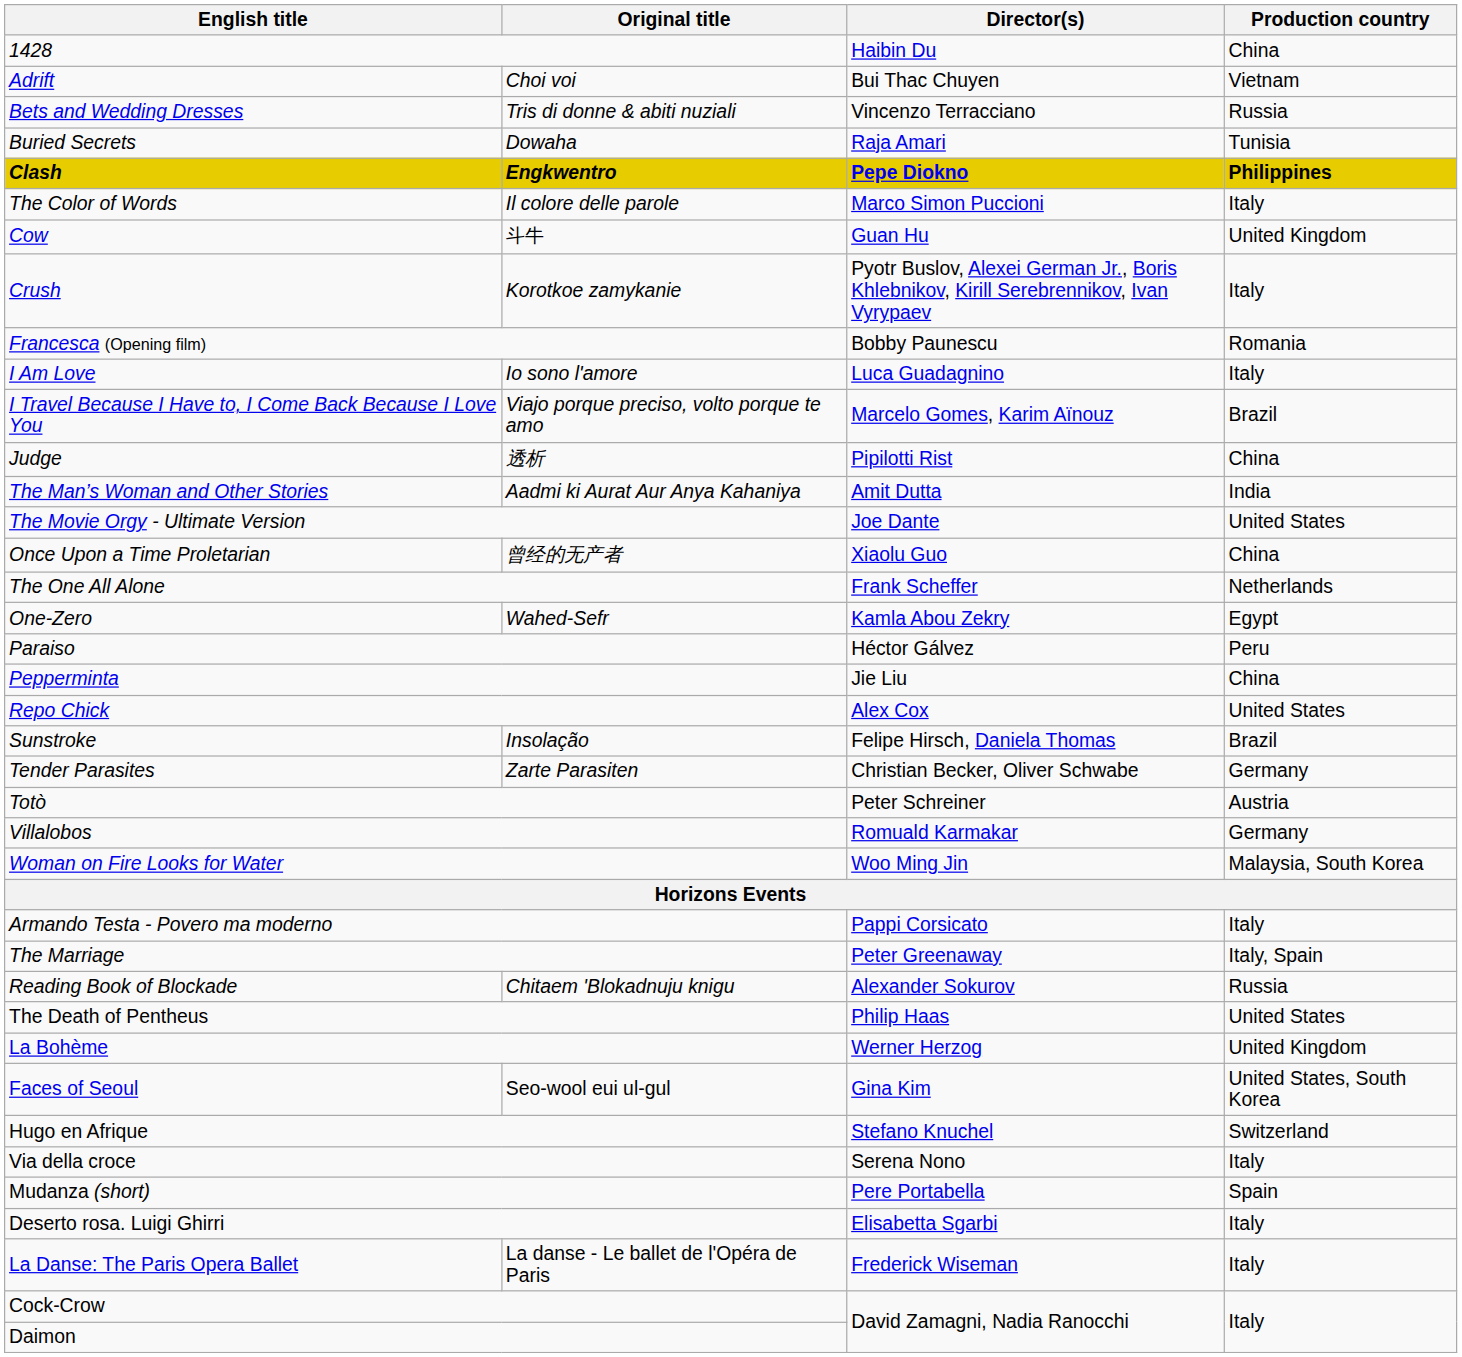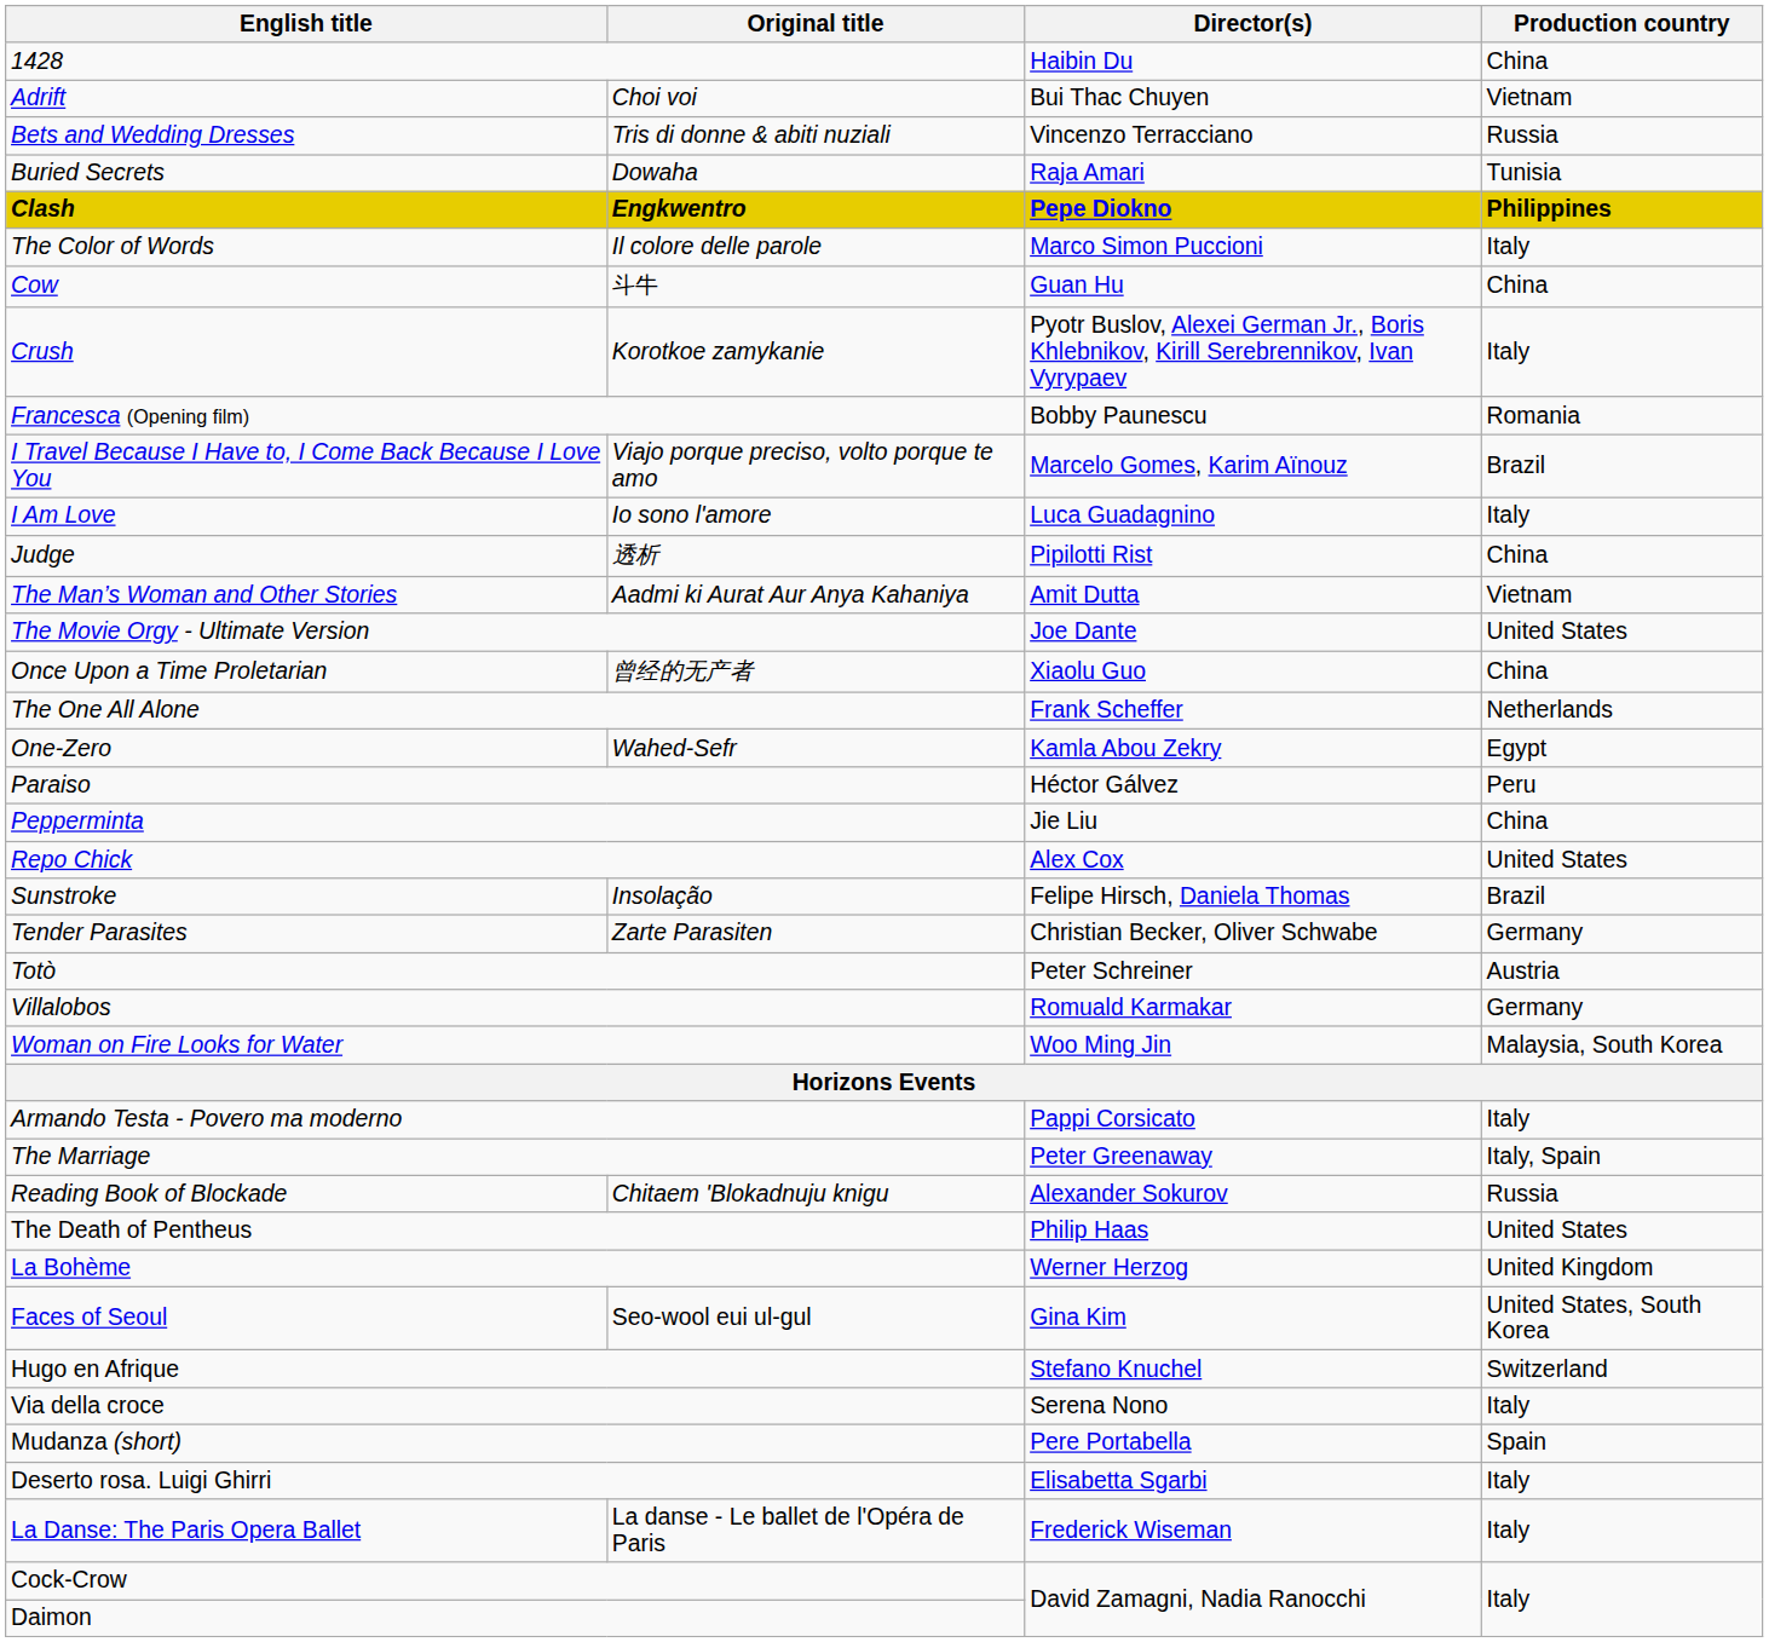 <table class="wikitable" style="width:95%; margin-bottom:0px">
 <tr>
 <th>English title</th>
 <th>Original title</th>
 <th width="26%">Director(s)</th>
 <th>Production country</th>
 </tr>
 <tr>
 <td colspan=2><em>1428</em></td>
 <td data-sort-value="Du"><a href='#'>Haibin Du</a></td>
 <td>China</td>
 </tr>
 <tr>
 <td><em><a href='#'>Adrift</a></em></td>
 <td data-sort-value="Chuyen"><em>Choi voi</em></td>
 <td>Bui Thac Chuyen</td>
 <td>Vietnam</td>
 </tr>
 <tr>
 <td><em><a href='#'>Bets and Wedding Dresses</a></em></td>
 <td><em>Tris di donne & abiti nuziali</em></td>
 <td data-sort-value="Terracciano">Vincenzo Terracciano</td>
 <td>Russia</td>
 </tr>
 <tr>
 <td><em>Buried Secrets</em></td>
 <td><em>Dowaha</em></td>
 <td data-sort-value="Amari"><a href='#'>Raja Amari</a></td>
 <td>Tunisia</td>
 </tr>
 <tr style="background:#E7CD00;">
 <td><strong><em>Clash</em></strong></td>
 <td><strong><em>Engkwentro</em></strong></td>
 <td data-sort-value="Diokno"><a href='#'><strong>Pepe Diokno</strong></a></td>
 <td><strong>Philippines</strong></td>
 </tr>
 <tr>
 <td data-sort-value="Color"><em>The Color of Words</em></td>
 <td data-sort-value="Colore"><em>Il colore delle parole</em></td>
 <td data-sort-value="Puccioni"><a href='#'>Marco Simon Puccioni</a></td>
 <td>Italy</td>
 </tr>
 <tr>
 <td><em><a href='#'>Cow</a></em></td>
 <td>斗牛</td>
 <td data-sort-value="Hu"><a href='#'>Guan Hu</a></td>
-<td>United Kingdom</td>
+<td>China</td>
 </tr>
 <tr>
 <td><em><a href='#'>Crush</a></em></td>
 <td><em>Korotkoe zamykanie</em></td>
 <td data-sort-value="Buslov">Pyotr Buslov, <a href='#'>Alexei German Jr.</a>, <a href='#'>Boris Khlebnikov</a>, <a href='#'>Kirill Serebrennikov</a>, <a href='#'>Ivan Vyrypaev</a></td>
 <td>Italy</td>
 </tr>
 <tr>
 <td colspan=2><em><a href='#'>Francesca</a></em> <small>(Opening film)</small></td>
 <td data-sort-value="Paunescu">Bobby Paunescu</td>
 <td>Romania</td>
 </tr>
 <tr>
+<td><em><a href='#'>I Travel Because I Have to, I Come Back Because I Love You</a></em></td>
+<td><em>Viajo porque preciso, volto porque te amo</em></td>
+<td data-sort-value="Gomes"><a href='#'>Marcelo Gomes</a>, <a href='#'>Karim Aïnouz</a></td>
+<td>Brazil</td>
+</tr>
+<tr>
 <td><em><a href='#'>I Am Love</a></em></td>
 <td><em>Io sono l'amore</em></td>
 <td data-sort-value="Guadagnino"><a href='#'>Luca Guadagnino</a></td>
 <td>Italy</td>
-</tr>
-<tr>
-<td><em><a href='#'>I Travel Because I Have to, I Come Back Because I Love You</a></em></td>
-<td><em>Viajo porque preciso, volto porque te amo</em></td>
-<td data-sort-value="Gomes"><a href='#'>Marcelo Gomes</a>, <a href='#'>Karim Aïnouz</a></td>
-<td>Brazil</td>
 </tr>
 <tr>
 <td><em>Judge</em></td>
 <td><em>透析</em></td>
 <td data-sort-value="Rist"><a href='#'>Pipilotti Rist</a></td>
 <td>China</td>
 </tr>
 <tr>
 <td data-sort-value="Mans"><em><a href='#'>The Man’s Woman and Other Stories</a></em></td>
 <td><em>Aadmi ki Aurat Aur Anya Kahaniya</em></td>
 <td data-sort-value="Dutta"><a href='#'>Amit Dutta</a></td>
-<td>India</td>
+<td>Vietnam</td>
 </tr>
 <tr>
 <td colspan=2 data-sort-value="Movie"><em><a href='#'>The Movie Orgy</a> - Ultimate Version</em></td>
 <td data-sort-value="Dante"><a href='#'>Joe Dante</a></td>
 <td>United States</td>
 </tr>
 <tr>
 <td><em>Once Upon a Time Proletarian</em></td>
 <td><em>曾经的无产者</em></td>
 <td data-sort-value="Guo"><a href='#'>Xiaolu Guo</a></td>
 <td>China</td>
 </tr>
 <tr>
 <td colspan=2 data-sort-value="One A"><em>The One All Alone</em></td>
 <td data-sort-value="Scheffer"><a href='#'>Frank Scheffer</a></td>
 <td>Netherlands</td>
 </tr>
 <tr>
 <td><em>One-Zero</em></td>
 <td><em>Wahed-Sefr</em></td>
 <td data-sort-value="Abou Zekry"><a href='#'>Kamla Abou Zekry</a></td>
 <td>Egypt</td>
 </tr>
 <tr>
 <td colspan=2><em>Paraiso</em></td>
 <td data-sort-value="Galvez">Héctor Gálvez</td>
 <td>Peru</td>
 </tr>
 <tr>
 <td colspan=2><em><a href='#'>Pepperminta</a></em></td>
 <td data-sort-value="Liu">Jie Liu</td>
 <td>China</td>
 </tr>
 <tr>
 <td colspan=2><em><a href='#'>Repo Chick</a></em></td>
 <td data-sort-value="Cox"><a href='#'>Alex Cox</a></td>
 <td>United States</td>
 </tr>
 <tr>
 <td><em>Sunstroke</em></td>
 <td><em>Insolação</em></td>
 <td data-sort-value="Thomas">Felipe Hirsch, <a href='#'>Daniela Thomas</a></td>
 <td>Brazil</td>
 </tr>
 <tr>
 <td><em>Tender Parasites</em></td>
 <td><em>Zarte Parasiten</em></td>
 <td data-sort-value="Becker">Christian Becker, Oliver Schwabe</td>
 <td>Germany</td>
 </tr>
 <tr>
 <td colspan=2><em>Totò</em></td>
 <td data-sort-value="Schreiner">Peter Schreiner</td>
 <td>Austria</td>
 </tr>
 <tr>
 <td colspan=2><em>Villalobos</em></td>
 <td data-sort-value="Karmakar"><a href='#'>Romuald Karmakar</a></td>
 <td>Germany</td>
 </tr>
 <tr>
 <td colspan=2><em><a href='#'>Woman on Fire Looks for Water</a></em></td>
 <td data-sort-value="Jin"><a href='#'>Woo Ming Jin</a></td>
 <td>Malaysia, South Korea</td>
 </tr>
 <tr>
 <th colspan="4">Horizons Events</th>
 </tr>
 <tr>
 <td colspan="2"><em>Armando Testa - Povero ma moderno</em></td>
 <td><a href='#'>Pappi Corsicato</a></td>
 <td>Italy</td>
 </tr>
 <tr>
 <td colspan="2"><em>The Marriage</em></td>
 <td><a href='#'>Peter Greenaway</a></td>
 <td>Italy, Spain</td>
 </tr>
 <tr>
 <td><em>Reading Book of Blockade</em></td>
 <td><em>Chitaem 'Blokadnuju knigu<strong></td>
 <td><a href='#'>Alexander Sokurov</a></td>
 <td>Russia</td>
 </tr>
 <tr>
 <td colspan="2"></em>The Death of Pentheus<em></td>
 <td><a href='#'>Philip Haas</a></td>
 <td>United States</td>
 </tr>
 <tr>
 <td colspan="2"></em><a href='#'>La Bohème</a><em></td>
 <td><a href='#'>Werner Herzog</a></td>
 <td>United Kingdom</td>
 </tr>
 <tr>
 <td></em><a href='#'>Faces of Seoul</a><em></td>
 <td></em>Seo-wool eui ul-gul<em></td>
 <td><a href='#'>Gina Kim</a></td>
 <td>United States, South Korea</td>
 </tr>
 <tr>
 <td colspan="2"></em>Hugo en Afrique<em></td>
 <td><a href='#'>Stefano Knuchel</a></td>
 <td>Switzerland</td>
 </tr>
 <tr>
 <td colspan="2"></em>Via della croce<em></td>
 <td>Serena Nono</td>
 <td>Italy</td>
 </tr>
 <tr>
 <td colspan="2"></em>Mudanza<em> (short)</td>
 <td><a href='#'>Pere Portabella</a></td>
 <td>Spain</td>
 </tr>
 <tr>
 <td colspan="2"></em>Deserto rosa. Luigi Ghirri<em></td>
 <td><a href='#'>Elisabetta Sgarbi</a></td>
 <td>Italy</td>
 </tr>
 <tr>
 <td></em><a href='#'>La Danse: The Paris Opera Ballet</a><em></td>
 <td></em>La danse - Le ballet de l'Opéra de Paris<em></td>
 <td><a href='#'>Frederick Wiseman</a></td>
 <td>Italy</td>
 </tr>
 <tr>
 <td colspan="2"></em>Cock-Crow<em></td>
 <td rowspan="2">David Zamagni, Nadia Ranocchi</td>
 <td rowspan="2">Italy</td>
 </tr>
 <tr>
 <td colspan="2"></em>Daimon<em></td>
 </tr>
 </table>
